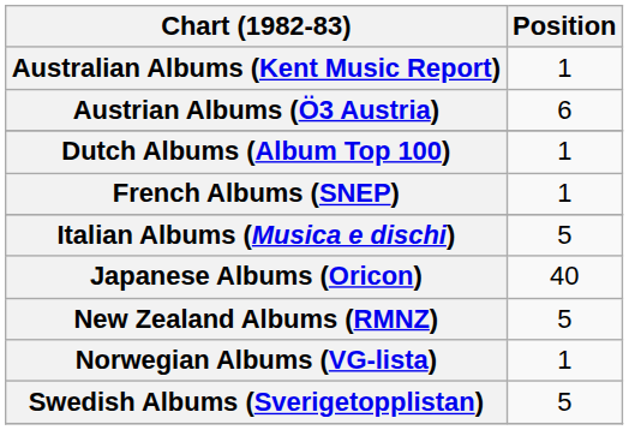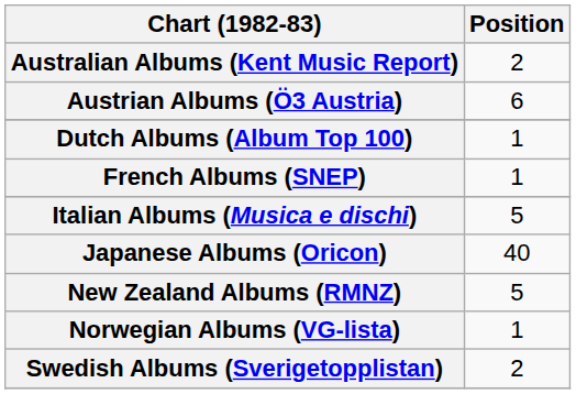 <table class="wikitable sortable plainrowheaders" style="text-align:center;">
 <tr>
 <th>Chart (1982-83)</th>
 <th>Position</th>
 </tr>
 <tr>
 <th scope="row">Australian Albums (<a href='#'>Kent Music Report</a>)</th>
-<td>1</td>
+<td>2</td>
 </tr>
 <tr>
 <th scope="row">Austrian Albums (<a href='#'>Ö3 Austria</a>)</th>
 <td align="center">6</td>
 </tr>
 <tr>
 </tr>
 <tr>
 <th scope="row">Dutch Albums (<a href='#'>Album Top 100</a>)</th>
 <td align="center">1</td>
 </tr>
 <tr>
 <th scope="row">French Albums (<a href='#'>SNEP</a>)</th>
 <td align="center">1</td>
 </tr>
 <tr>
 </tr>
 <tr>
 <th scope="row">Italian Albums (<em><a href='#'>Musica e dischi</a></em>)</th>
 <td style="text-align:center;">5</td>
 </tr>
 <tr>
 <th scope="row">Japanese Albums (<a href='#'>Oricon</a>)</th>
 <td align="center">40</td>
 </tr>
 <tr>
 <th scope="row">New Zealand Albums (<a href='#'>RMNZ</a>)</th>
 <td align="center">5</td>
 </tr>
 <tr>
 <th scope="row">Norwegian Albums (<a href='#'>VG-lista</a>)</th>
 <td align="center">1</td>
 </tr>
 <tr>
 <th scope="row">Swedish Albums (<a href='#'>Sverigetopplistan</a>)</th>
-<td align="center">5</td>
+<td align="center">2</td>
 </tr>
 <tr>
 </tr>
 <tr>
 </tr>
 </table>
